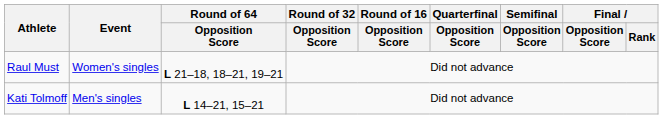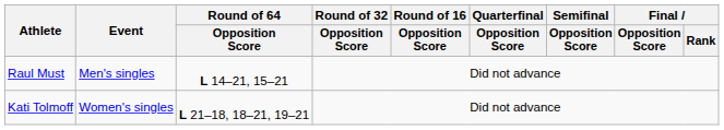 <table class=wikitable style="font-size:90%">
 <tr>
 <th rowspan="2">Athlete</th>
 <th rowspan="2">Event</th>
 <th>Round of 64</th>
 <th>Round of 32</th>
 <th>Round of 16</th>
 <th>Quarterfinal</th>
 <th>Semifinal</th>
 <th colspan=2>Final / </th>
 </tr>
 <tr style="font-size:95%">
 <th>Opposition<br>Score</th>
 <th>Opposition<br>Score</th>
 <th>Opposition<br>Score</th>
 <th>Opposition<br>Score</th>
 <th>Opposition<br>Score</th>
 <th>Opposition<br>Score</th>
 <th>Rank</th>
 </tr>
 <tr align=center>
 <td align=left><a href='#'>Raul Must</a></td>
+<td align=left><a href='#'>Men's singles</a></td>
+<td><br><strong>L</strong> 14–21, 15–21</td>
+<td colspan=6>Did not advance</td>
+</tr>
+<tr align=center>
+<td align=left><a href='#'>Kati Tolmoff</a></td>
 <td align=left><a href='#'>Women's singles</a></td>
 <td><br><strong>L</strong> 21–18, 18–21, 19–21</td>
 <td colspan=6>Did not advance</td>
 </tr>
-<tr align=center>
-<td align=left><a href='#'>Kati Tolmoff</a></td>
-<td align=left><a href='#'>Men's singles</a></td>
-<td><br><strong>L</strong> 14–21, 15–21</td>
-<td colspan=6>Did not advance</td>
-</tr>
 </table>
